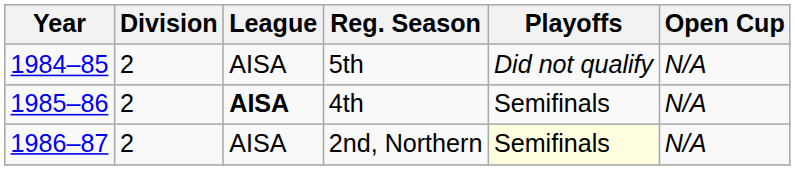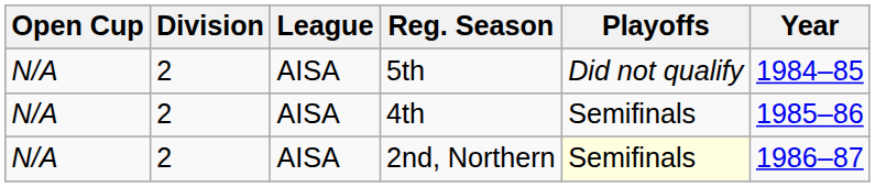 <table class="wikitable">
 <tr>
-<th>Year</th>
+<th>Open Cup</th>
 <th>Division</th>
 <th>League</th>
 <th>Reg. Season</th>
 <th>Playoffs</th>
-<th>Open Cup</th>
+<th>Year</th>
 </tr>
 <tr>
-<td><a href='#'>1984–85</a></td>
+<td><em>N/A</em></td>
 <td>2</td>
 <td>AISA</td>
 <td>5th</td>
 <td><em>Did not qualify</em></td>
-<td><em>N/A</em></td>
+<td><a href='#'>1984–85</a></td>
 </tr>
 <tr>
-<td><a href='#'>1985–86</a></td>
+<td><em>N/A</em></td>
 <td>2</td>
-<td><strong>AISA</strong></td>
+<td>AISA</td>
 <td>4th</td>
 <td>Semifinals</td>
-<td><em>N/A</em></td>
+<td><a href='#'>1985–86</a></td>
 </tr>
 <tr>
-<td><a href='#'>1986–87</a></td>
+<td><em>N/A</em></td>
 <td>2</td>
 <td>AISA</td>
 <td>2nd, Northern</td>
 <td style="background: lightyellow;">Semifinals</td>
-<td><em>N/A</em></td>
+<td><a href='#'>1986–87</a></td>
 </tr>
 </table>
